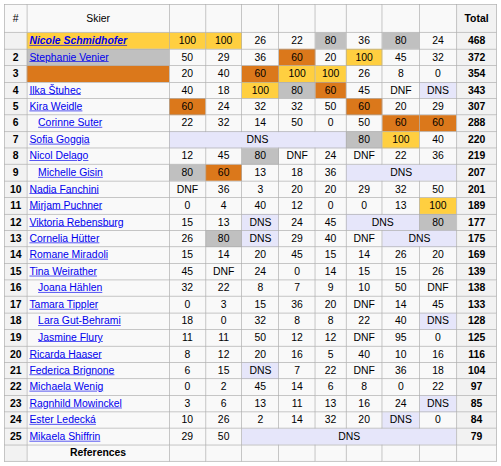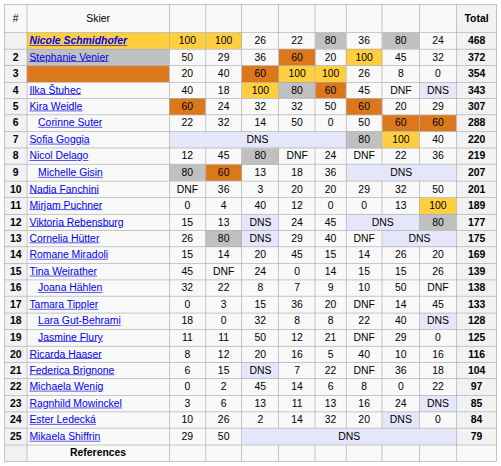 <table class="wikitable" width=60% style="font-size:100%; text-align:center;">
 <tr>
 <td>#</td>
 <td>Skier</td>
 <td><br></td>
 <td><br></td>
 <td><br></td>
 <td><br></td>
 <td><br></td>
 <td><br></td>
 <td><br>  </td>
 <td><br></td>
 <th>Total</th>
 </tr>
 <tr>
 <th></th>
 <td align=left bgcolor=ffcf40> <strong><em><a href='#'>Nicole Schmidhofer</a></em></strong></td>
 <td bgcolor=ffcf40>100</td>
 <td bgcolor=ffcf40>100</td>
 <td>26</td>
 <td>22</td>
 <td bgcolor=c0c0c0>80</td>
 <td>36</td>
 <td bgcolor=c0c0c0>80</td>
 <td>24</td>
 <th>468</th>
 </tr>
 <tr>
 <th>2</th>
 <td align=left bgcolor=c0c0c0> <a href='#'>Stephanie Venier</a></td>
 <td>50</td>
 <td>29</td>
 <td>36</td>
 <td bgcolor=db781b>60</td>
 <td>20</td>
 <td bgcolor=ffcf40>100</td>
 <td>45</td>
 <td>32</td>
 <th>372</th>
 </tr>
 <tr>
 <th>3</th>
 <td align=left bgcolor=db781b></td>
 <td>20</td>
 <td>40</td>
 <td bgcolor=db781b>60</td>
 <td bgcolor=ffcf40>100</td>
 <td bgcolor=ffcf40>100</td>
 <td>26</td>
 <td>8</td>
 <td>0</td>
 <th>354</th>
 </tr>
 <tr>
 <th>4</th>
 <td align=left> <a href='#'>Ilka Štuhec</a></td>
 <td>40</td>
 <td>18</td>
 <td bgcolor=ffcf40>100</td>
 <td bgcolor=c0c0c0>80</td>
 <td bgcolor=db781b>60</td>
 <td>45</td>
 <td>DNF</td>
 <td bgcolor=lavender>DNS</td>
 <th>343</th>
 </tr>
 <tr>
 <th>5</th>
 <td align=left> <a href='#'>Kira Weidle</a></td>
 <td bgcolor=db781b>60</td>
 <td>24</td>
 <td>32</td>
 <td>32</td>
 <td>50</td>
 <td bgcolor=db781b>60</td>
 <td>20</td>
 <td>29</td>
 <th>307</th>
 </tr>
 <tr>
 <th>6</th>
 <td align=left>   <a href='#'>Corinne Suter</a></td>
 <td>22</td>
 <td>32</td>
 <td>14</td>
 <td>50</td>
 <td>0</td>
 <td>50</td>
 <td bgcolor=db781b>60</td>
 <td bgcolor=db781b>60</td>
 <th>288</th>
 </tr>
 <tr>
 <th>7</th>
 <td align=left> <a href='#'>Sofia Goggia</a></td>
 <td colspan=5 bgcolor=lavender>DNS</td>
 <td bgcolor=c0c0c0>80</td>
 <td bgcolor=ffcf40>100</td>
 <td>40</td>
 <th>220</th>
 </tr>
 <tr>
 <th>8</th>
 <td align=left> <a href='#'>Nicol Delago</a></td>
 <td>12</td>
 <td>45</td>
 <td bgcolor=c0c0c0>80</td>
 <td>DNF</td>
 <td>24</td>
 <td>DNF</td>
 <td>22</td>
 <td>36</td>
 <th>219</th>
 </tr>
 <tr>
 <th>9</th>
 <td align=left>   <a href='#'>Michelle Gisin</a></td>
 <td bgcolor=c0c0c0>80</td>
 <td bgcolor=db781b>60</td>
 <td>13</td>
 <td>18</td>
 <td>36</td>
 <td colspan=3 bgcolor=lavender>DNS</td>
 <th>207</th>
 </tr>
 <tr>
 <th>10</th>
 <td align=left> <a href='#'>Nadia Fanchini</a></td>
 <td>DNF</td>
 <td>36</td>
 <td>3</td>
 <td>20</td>
 <td>20</td>
 <td>29</td>
 <td>32</td>
 <td>50</td>
 <th>201</th>
 </tr>
 <tr>
 <th>11</th>
 <td align=left> <a href='#'>Mirjam Puchner</a></td>
 <td>0</td>
 <td>4</td>
 <td>40</td>
 <td>12</td>
 <td>0</td>
 <td>0</td>
 <td>13</td>
 <td bgcolor=ffcf40>100</td>
 <th>189</th>
 </tr>
 <tr>
 <th>12</th>
 <td align=left> <a href='#'>Viktoria Rebensburg</a></td>
 <td>15</td>
 <td>13</td>
 <td bgcolor=lavender>DNS</td>
 <td>24</td>
 <td>45</td>
 <td colspan=2 bgcolor=lavender>DNS</td>
 <td bgcolor=c0c0c0>80</td>
 <th>177</th>
 </tr>
 <tr>
 <th>13</th>
 <td align=left> <a href='#'>Cornelia Hütter</a></td>
 <td>26</td>
 <td bgcolor=c0c0c0>80</td>
 <td bgcolor=lavender>DNS</td>
 <td>29</td>
 <td>40</td>
 <td>DNF</td>
 <td colspan=2 bgcolor=lavender>DNS</td>
 <th>175</th>
 </tr>
 <tr>
 <th>14</th>
 <td align=left> <a href='#'>Romane Miradoli</a></td>
 <td>15</td>
 <td>14</td>
 <td>20</td>
 <td>45</td>
 <td>15</td>
 <td>14</td>
 <td>26</td>
 <td>20</td>
 <th>169</th>
 </tr>
 <tr>
 <th>15</th>
 <td align=left> <a href='#'>Tina Weirather</a></td>
 <td>45</td>
 <td>DNF</td>
 <td>24</td>
 <td>0</td>
 <td>14</td>
 <td>15</td>
 <td>15</td>
 <td>26</td>
 <th>139</th>
 </tr>
 <tr>
 <th>16</th>
 <td align=left>   <a href='#'>Joana Hählen</a></td>
 <td>32</td>
 <td>22</td>
 <td>8</td>
 <td>7</td>
 <td>9</td>
 <td>10</td>
 <td>50</td>
 <td>DNF</td>
 <th>138</th>
 </tr>
 <tr>
 <th>17</th>
 <td align=left> <a href='#'>Tamara Tippler</a></td>
 <td>0</td>
 <td>3</td>
 <td>15</td>
 <td>36</td>
 <td>20</td>
 <td>DNF</td>
 <td>14</td>
 <td>45</td>
 <th>133</th>
 </tr>
 <tr>
 <th>18</th>
 <td align=left>   <a href='#'>Lara Gut-Behrami</a></td>
 <td>18</td>
 <td>0</td>
 <td>32</td>
 <td>8</td>
 <td>8</td>
 <td>22</td>
 <td>40</td>
 <td bgcolor=lavender>DNS</td>
 <th>128</th>
 </tr>
 <tr>
 <th>19</th>
 <td align=left>   <a href='#'>Jasmine Flury</a></td>
 <td>11</td>
 <td>11</td>
 <td>50</td>
 <td>12</td>
-<td>12</td>
+<td>21</td>
 <td>DNF</td>
-<td>95</td>
+<td>29</td>
 <td>0</td>
 <th>125</th>
 </tr>
 <tr>
 <th>20</th>
 <td align=left> <a href='#'>Ricarda Haaser</a></td>
 <td>8</td>
 <td>12</td>
 <td>20</td>
 <td>16</td>
 <td>5</td>
 <td>40</td>
 <td>10</td>
 <td>16</td>
 <th>116</th>
 </tr>
 <tr>
 <th>21</th>
 <td align=left> <a href='#'>Federica Brignone</a></td>
 <td>6</td>
 <td>15</td>
 <td bgcolor=lavender>DNS</td>
 <td>7</td>
 <td>22</td>
 <td>DNF</td>
 <td>36</td>
 <td>18</td>
 <th>104</th>
 </tr>
 <tr>
 <th>22</th>
 <td align=left> <a href='#'>Michaela Wenig</a></td>
 <td>0</td>
 <td>2</td>
 <td>45</td>
 <td>14</td>
 <td>6</td>
 <td>8</td>
 <td>0</td>
 <td>22</td>
 <th>97</th>
 </tr>
 <tr>
 <th>23</th>
 <td align=left> <a href='#'>Ragnhild Mowinckel</a></td>
 <td>3</td>
 <td>6</td>
 <td>13</td>
 <td>11</td>
 <td>13</td>
 <td>16</td>
 <td>24</td>
 <td bgcolor=lavender>DNS</td>
 <th>85</th>
 </tr>
 <tr>
 <th>24</th>
 <td align=left> <a href='#'>Ester Ledecká</a></td>
 <td>10</td>
 <td>26</td>
 <td>2</td>
 <td>14</td>
 <td>32</td>
 <td>20</td>
 <td bgcolor=lavender>DNS</td>
 <td>0</td>
 <th>84</th>
 </tr>
 <tr>
 <th>25</th>
 <td align=left> <a href='#'>Mikaela Shiffrin</a></td>
 <td>29</td>
 <td>50</td>
 <td colspan=6 bgcolor=lavender>DNS</td>
 <th>79</th>
 </tr>
 <tr>
 <th></th>
 <td align=center><strong>References</strong></td>
 <td></td>
 <td></td>
 <td></td>
 <td></td>
 <td></td>
 <td></td>
 <td></td>
 <td></td>
 </tr>
 </table>
